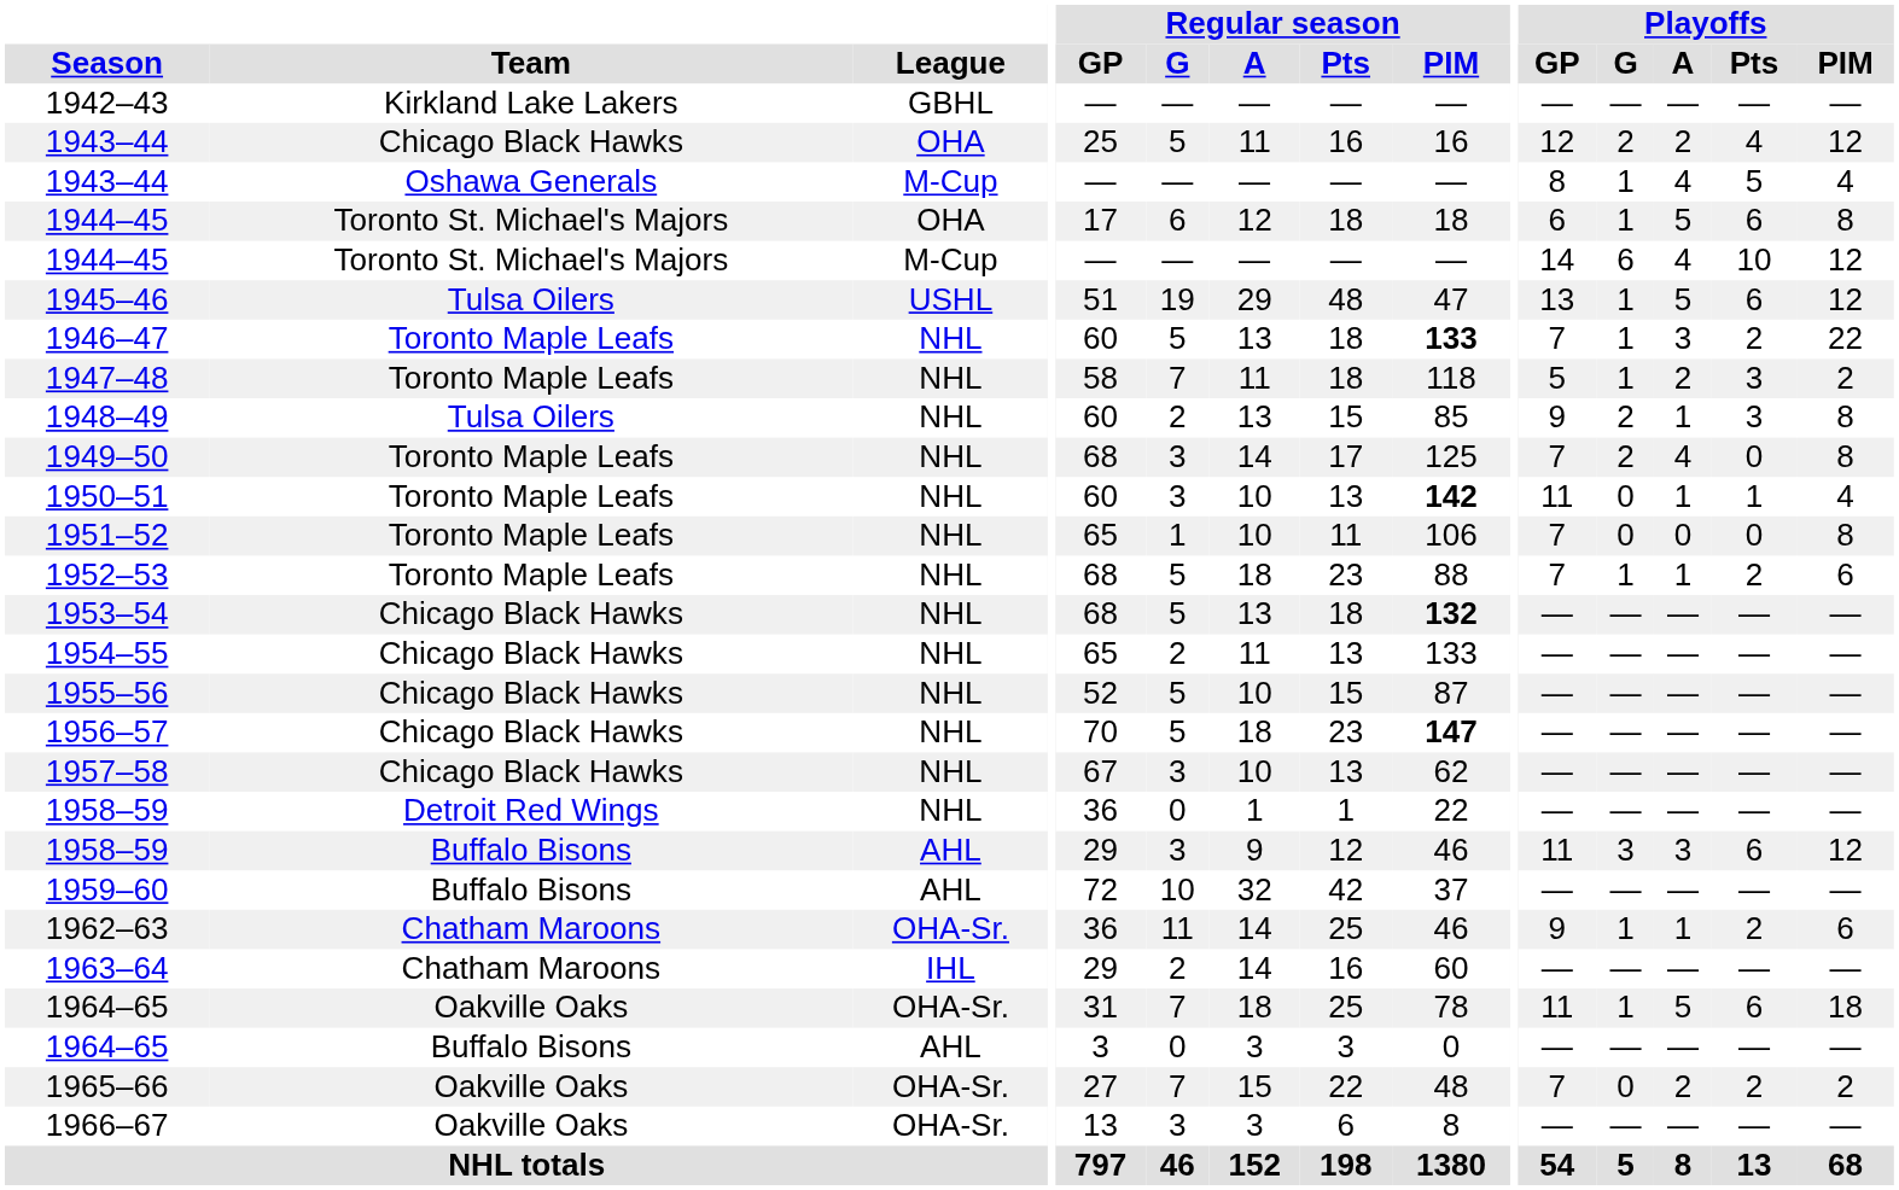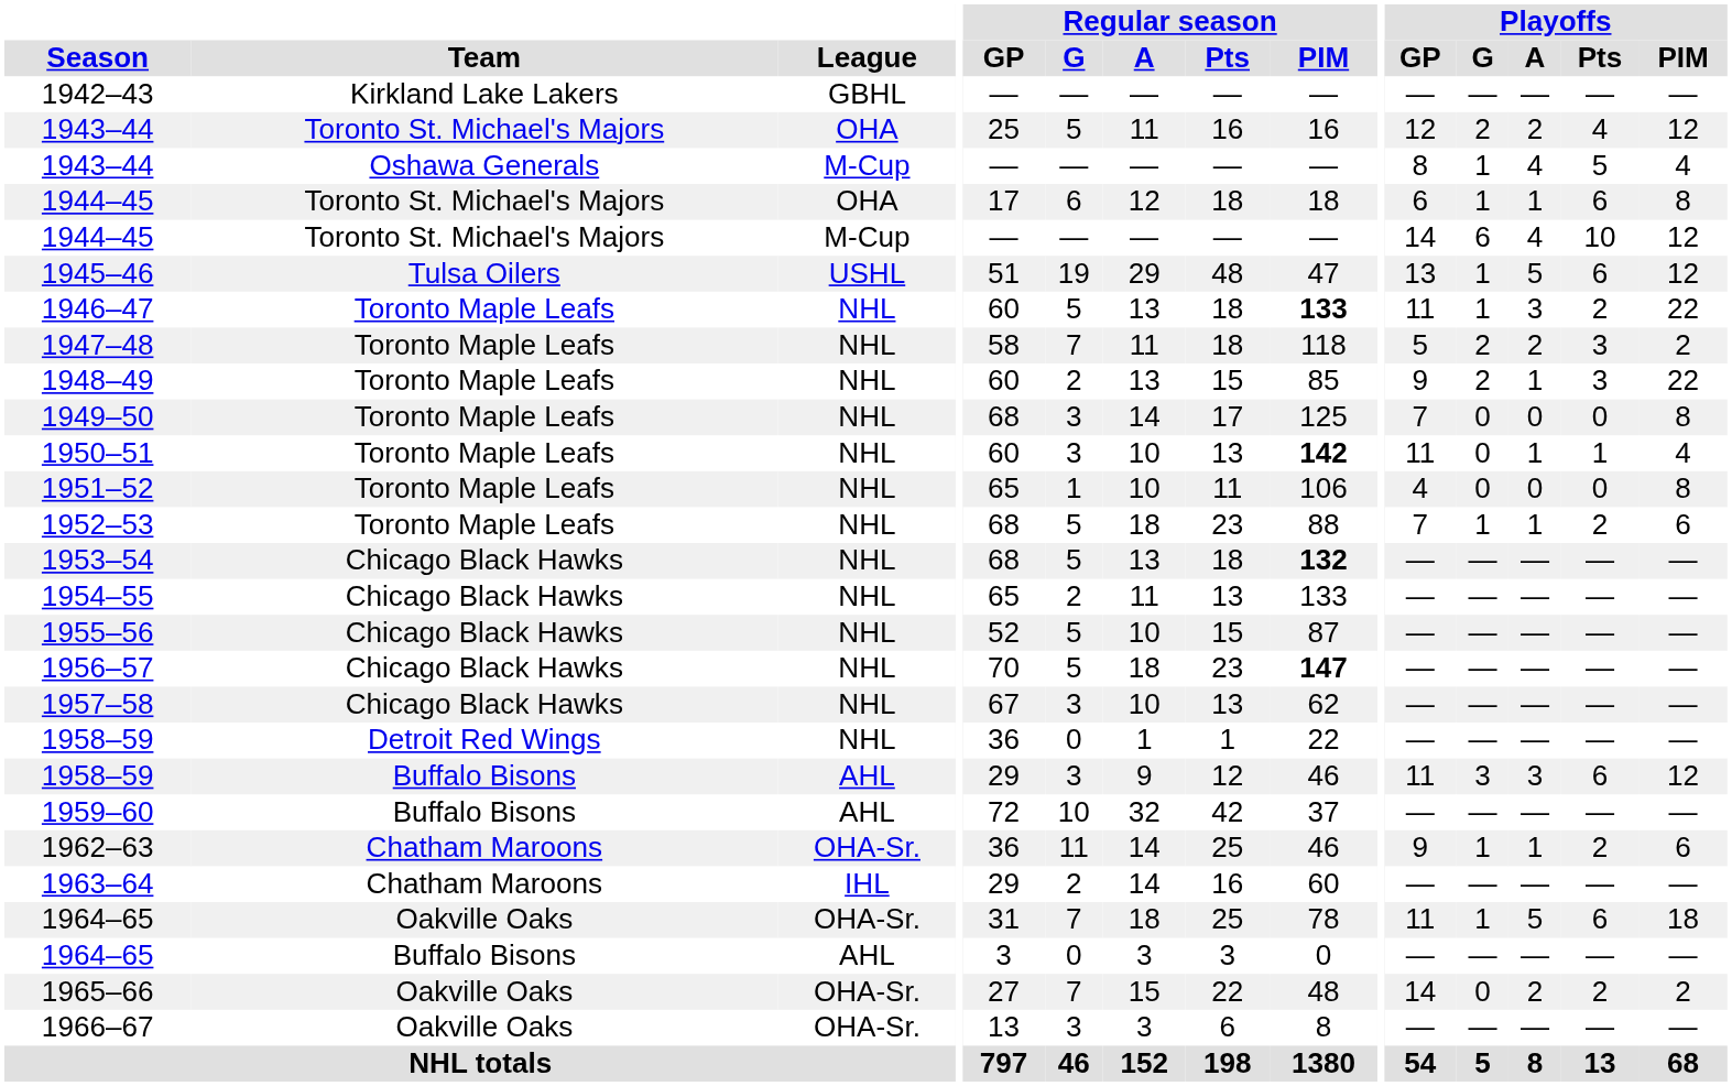 <table border="0" cellpadding="1" cellspacing="0" style="text-align:center; width:60em">
 <tr bgcolor="#e0e0e0">
 <th colspan="3" bgcolor="#ffffff"></th>
 <th rowspan="100" bgcolor="#ffffff"></th>
 <th colspan="5"><a href='#'>Regular season</a></th>
 <th rowspan="100" bgcolor="#ffffff"></th>
 <th colspan="5"><a href='#'>Playoffs</a></th>
 </tr>
 <tr bgcolor="#e0e0e0">
 <th><a href='#'>Season</a></th>
 <th>Team</th>
 <th>League</th>
 <th>GP</th>
 <th><a href='#'>G</a></th>
 <th><a href='#'>A</a></th>
 <th><a href='#'>Pts</a></th>
 <th><a href='#'>PIM</a></th>
 <th>GP</th>
 <th>G</th>
 <th>A</th>
 <th>Pts</th>
 <th>PIM</th>
 </tr>
 <tr>
 <td>1942–43</td>
 <td>Kirkland Lake Lakers</td>
 <td>GBHL</td>
 <td>—</td>
 <td>—</td>
 <td>—</td>
 <td>—</td>
 <td>—</td>
 <td>—</td>
 <td>—</td>
 <td>—</td>
 <td>—</td>
 <td>—</td>
 </tr>
 <tr bgcolor="#f0f0f0">
 <td><a href='#'>1943–44</a></td>
-<td>Chicago Black Hawks</td>
+<td><a href='#'>Toronto St. Michael's Majors</a></td>
 <td><a href='#'>OHA</a></td>
 <td>25</td>
 <td>5</td>
 <td>11</td>
 <td>16</td>
 <td>16</td>
 <td>12</td>
 <td>2</td>
 <td>2</td>
 <td>4</td>
 <td>12</td>
 </tr>
 <tr>
 <td><a href='#'>1943–44</a></td>
 <td><a href='#'>Oshawa Generals</a></td>
 <td><a href='#'>M-Cup</a></td>
 <td>—</td>
 <td>—</td>
 <td>—</td>
 <td>—</td>
 <td>—</td>
 <td>8</td>
 <td>1</td>
 <td>4</td>
 <td>5</td>
 <td>4</td>
 </tr>
 <tr bgcolor="#f0f0f0">
 <td><a href='#'>1944–45</a></td>
 <td>Toronto St. Michael's Majors</td>
 <td>OHA</td>
 <td>17</td>
 <td>6</td>
 <td>12</td>
 <td>18</td>
 <td>18</td>
 <td>6</td>
 <td>1</td>
-<td>5</td>
+<td>1</td>
 <td>6</td>
 <td>8</td>
 </tr>
 <tr>
 <td><a href='#'>1944–45</a></td>
 <td>Toronto St. Michael's Majors</td>
 <td>M-Cup</td>
 <td>—</td>
 <td>—</td>
 <td>—</td>
 <td>—</td>
 <td>—</td>
 <td>14</td>
 <td>6</td>
 <td>4</td>
 <td>10</td>
 <td>12</td>
 </tr>
 <tr bgcolor="#f0f0f0">
 <td><a href='#'>1945–46</a></td>
 <td><a href='#'>Tulsa Oilers</a></td>
 <td><a href='#'>USHL</a></td>
 <td>51</td>
 <td>19</td>
 <td>29</td>
 <td>48</td>
 <td>47</td>
 <td>13</td>
 <td>1</td>
 <td>5</td>
 <td>6</td>
 <td>12</td>
 </tr>
 <tr>
 <td><a href='#'>1946–47</a></td>
 <td><a href='#'>Toronto Maple Leafs</a></td>
 <td><a href='#'>NHL</a></td>
 <td>60</td>
 <td>5</td>
 <td>13</td>
 <td>18</td>
 <td><strong>133</strong></td>
-<td>7</td>
+<td>11</td>
 <td>1</td>
 <td>3</td>
 <td>2</td>
 <td>22</td>
 </tr>
 <tr bgcolor="#f0f0f0">
 <td><a href='#'>1947–48</a></td>
 <td>Toronto Maple Leafs</td>
 <td>NHL</td>
 <td>58</td>
 <td>7</td>
 <td>11</td>
 <td>18</td>
 <td>118</td>
 <td>5</td>
-<td>1</td>
+<td>2</td>
 <td>2</td>
 <td>3</td>
 <td>2</td>
 </tr>
 <tr>
 <td><a href='#'>1948–49</a></td>
-<td><a href='#'>Tulsa Oilers</a></td>
+<td>Toronto Maple Leafs</td>
 <td>NHL</td>
 <td>60</td>
 <td>2</td>
 <td>13</td>
 <td>15</td>
 <td>85</td>
 <td>9</td>
 <td>2</td>
 <td>1</td>
 <td>3</td>
-<td>8</td>
+<td>22</td>
 </tr>
 <tr bgcolor="#f0f0f0">
 <td><a href='#'>1949–50</a></td>
 <td>Toronto Maple Leafs</td>
 <td>NHL</td>
 <td>68</td>
 <td>3</td>
 <td>14</td>
 <td>17</td>
 <td>125</td>
 <td>7</td>
-<td>2</td>
-<td>4</td>
+<td>0</td>
+<td>0</td>
 <td>0</td>
 <td>8</td>
 </tr>
 <tr>
 <td><a href='#'>1950–51</a></td>
 <td>Toronto Maple Leafs</td>
 <td>NHL</td>
 <td>60</td>
 <td>3</td>
 <td>10</td>
 <td>13</td>
 <td><strong>142</strong></td>
 <td>11</td>
 <td>0</td>
 <td>1</td>
 <td>1</td>
 <td>4</td>
 </tr>
 <tr bgcolor="#f0f0f0">
 <td><a href='#'>1951–52</a></td>
 <td>Toronto Maple Leafs</td>
 <td>NHL</td>
 <td>65</td>
 <td>1</td>
 <td>10</td>
 <td>11</td>
 <td>106</td>
-<td>7</td>
+<td>4</td>
 <td>0</td>
 <td>0</td>
 <td>0</td>
 <td>8</td>
 </tr>
 <tr>
 <td><a href='#'>1952–53</a></td>
 <td>Toronto Maple Leafs</td>
 <td>NHL</td>
 <td>68</td>
 <td>5</td>
 <td>18</td>
 <td>23</td>
 <td>88</td>
 <td>7</td>
 <td>1</td>
 <td>1</td>
 <td>2</td>
 <td>6</td>
 </tr>
 <tr bgcolor="#f0f0f0">
 <td><a href='#'>1953–54</a></td>
 <td>Chicago Black Hawks</td>
 <td>NHL</td>
 <td>68</td>
 <td>5</td>
 <td>13</td>
 <td>18</td>
 <td><strong>132</strong></td>
 <td>—</td>
 <td>—</td>
 <td>—</td>
 <td>—</td>
 <td>—</td>
 </tr>
 <tr>
 <td><a href='#'>1954–55</a></td>
 <td>Chicago Black Hawks</td>
 <td>NHL</td>
 <td>65</td>
 <td>2</td>
 <td>11</td>
 <td>13</td>
 <td>133</td>
 <td>—</td>
 <td>—</td>
 <td>—</td>
 <td>—</td>
 <td>—</td>
 </tr>
 <tr bgcolor="#f0f0f0">
 <td><a href='#'>1955–56</a></td>
 <td>Chicago Black Hawks</td>
 <td>NHL</td>
 <td>52</td>
 <td>5</td>
 <td>10</td>
 <td>15</td>
 <td>87</td>
 <td>—</td>
 <td>—</td>
 <td>—</td>
 <td>—</td>
 <td>—</td>
 </tr>
 <tr>
 <td><a href='#'>1956–57</a></td>
 <td>Chicago Black Hawks</td>
 <td>NHL</td>
 <td>70</td>
 <td>5</td>
 <td>18</td>
 <td>23</td>
 <td><strong>147</strong></td>
 <td>—</td>
 <td>—</td>
 <td>—</td>
 <td>—</td>
 <td>—</td>
 </tr>
 <tr bgcolor="#f0f0f0">
 <td><a href='#'>1957–58</a></td>
 <td>Chicago Black Hawks</td>
 <td>NHL</td>
 <td>67</td>
 <td>3</td>
 <td>10</td>
 <td>13</td>
 <td>62</td>
 <td>—</td>
 <td>—</td>
 <td>—</td>
 <td>—</td>
 <td>—</td>
 </tr>
 <tr>
 <td><a href='#'>1958–59</a></td>
 <td><a href='#'>Detroit Red Wings</a></td>
 <td>NHL</td>
 <td>36</td>
 <td>0</td>
 <td>1</td>
 <td>1</td>
 <td>22</td>
 <td>—</td>
 <td>—</td>
 <td>—</td>
 <td>—</td>
 <td>—</td>
 </tr>
 <tr bgcolor="#f0f0f0">
 <td><a href='#'>1958–59</a></td>
 <td><a href='#'>Buffalo Bisons</a></td>
 <td><a href='#'>AHL</a></td>
 <td>29</td>
 <td>3</td>
 <td>9</td>
 <td>12</td>
 <td>46</td>
 <td>11</td>
 <td>3</td>
 <td>3</td>
 <td>6</td>
 <td>12</td>
 </tr>
 <tr>
 <td><a href='#'>1959–60</a></td>
 <td>Buffalo Bisons</td>
 <td>AHL</td>
 <td>72</td>
 <td>10</td>
 <td>32</td>
 <td>42</td>
 <td>37</td>
 <td>—</td>
 <td>—</td>
 <td>—</td>
 <td>—</td>
 <td>—</td>
 </tr>
 <tr bgcolor="#f0f0f0">
 <td>1962–63</td>
 <td><a href='#'>Chatham Maroons</a></td>
 <td><a href='#'>OHA-Sr.</a></td>
 <td>36</td>
 <td>11</td>
 <td>14</td>
 <td>25</td>
 <td>46</td>
 <td>9</td>
 <td>1</td>
 <td>1</td>
 <td>2</td>
 <td>6</td>
 </tr>
 <tr>
 <td><a href='#'>1963–64</a></td>
 <td>Chatham Maroons</td>
 <td><a href='#'>IHL</a></td>
 <td>29</td>
 <td>2</td>
 <td>14</td>
 <td>16</td>
 <td>60</td>
 <td>—</td>
 <td>—</td>
 <td>—</td>
 <td>—</td>
 <td>—</td>
 </tr>
 <tr bgcolor="#f0f0f0">
 <td>1964–65</td>
 <td>Oakville Oaks</td>
 <td>OHA-Sr.</td>
 <td>31</td>
 <td>7</td>
 <td>18</td>
 <td>25</td>
 <td>78</td>
 <td>11</td>
 <td>1</td>
 <td>5</td>
 <td>6</td>
 <td>18</td>
 </tr>
 <tr>
 <td><a href='#'>1964–65</a></td>
 <td>Buffalo Bisons</td>
 <td>AHL</td>
 <td>3</td>
 <td>0</td>
 <td>3</td>
 <td>3</td>
 <td>0</td>
 <td>—</td>
 <td>—</td>
 <td>—</td>
 <td>—</td>
 <td>—</td>
 </tr>
 <tr bgcolor="#f0f0f0">
 <td>1965–66</td>
 <td>Oakville Oaks</td>
 <td>OHA-Sr.</td>
 <td>27</td>
 <td>7</td>
 <td>15</td>
 <td>22</td>
 <td>48</td>
-<td>7</td>
+<td>14</td>
 <td>0</td>
 <td>2</td>
 <td>2</td>
 <td>2</td>
 </tr>
 <tr>
 <td>1966–67</td>
 <td>Oakville Oaks</td>
 <td>OHA-Sr.</td>
 <td>13</td>
 <td>3</td>
 <td>3</td>
 <td>6</td>
 <td>8</td>
 <td>—</td>
 <td>—</td>
 <td>—</td>
 <td>—</td>
 <td>—</td>
 </tr>
 <tr bgcolor="#e0e0e0">
 <th colspan="3">NHL totals</th>
 <th>797</th>
 <th>46</th>
 <th>152</th>
 <th>198</th>
 <th>1380</th>
 <th>54</th>
 <th>5</th>
 <th>8</th>
 <th>13</th>
 <th>68</th>
 </tr>
 </table>
